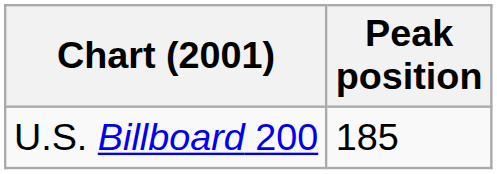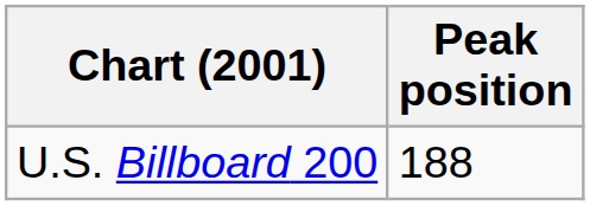 <table class="wikitable">
 <tr>
 <th>Chart (2001)</th>
 <th>Peak<br>position</th>
 </tr>
 <tr>
 <td>U.S. <a href='#'><em>Billboard</em> 200</a></td>
-<td>185</td>
+<td>188</td>
 </tr>
 </table>
